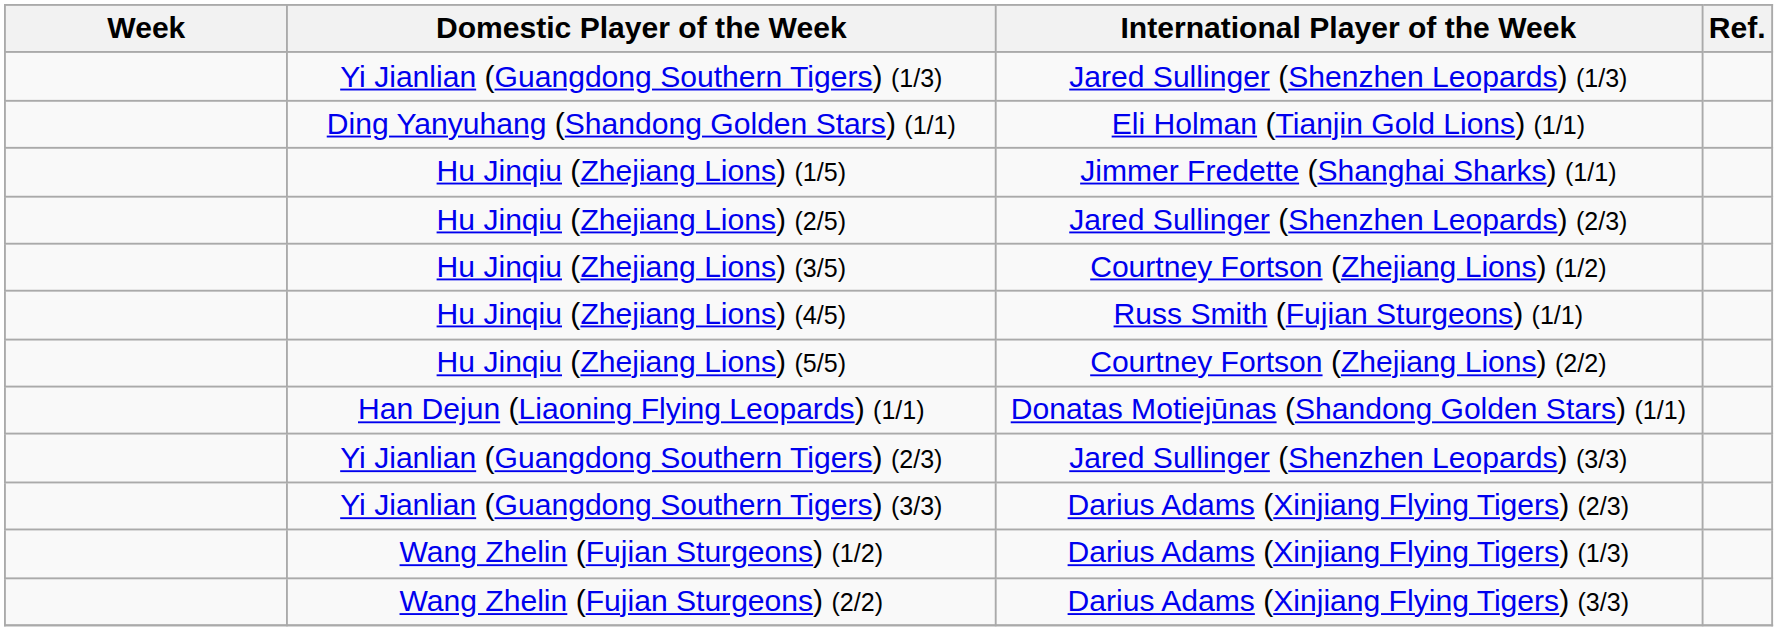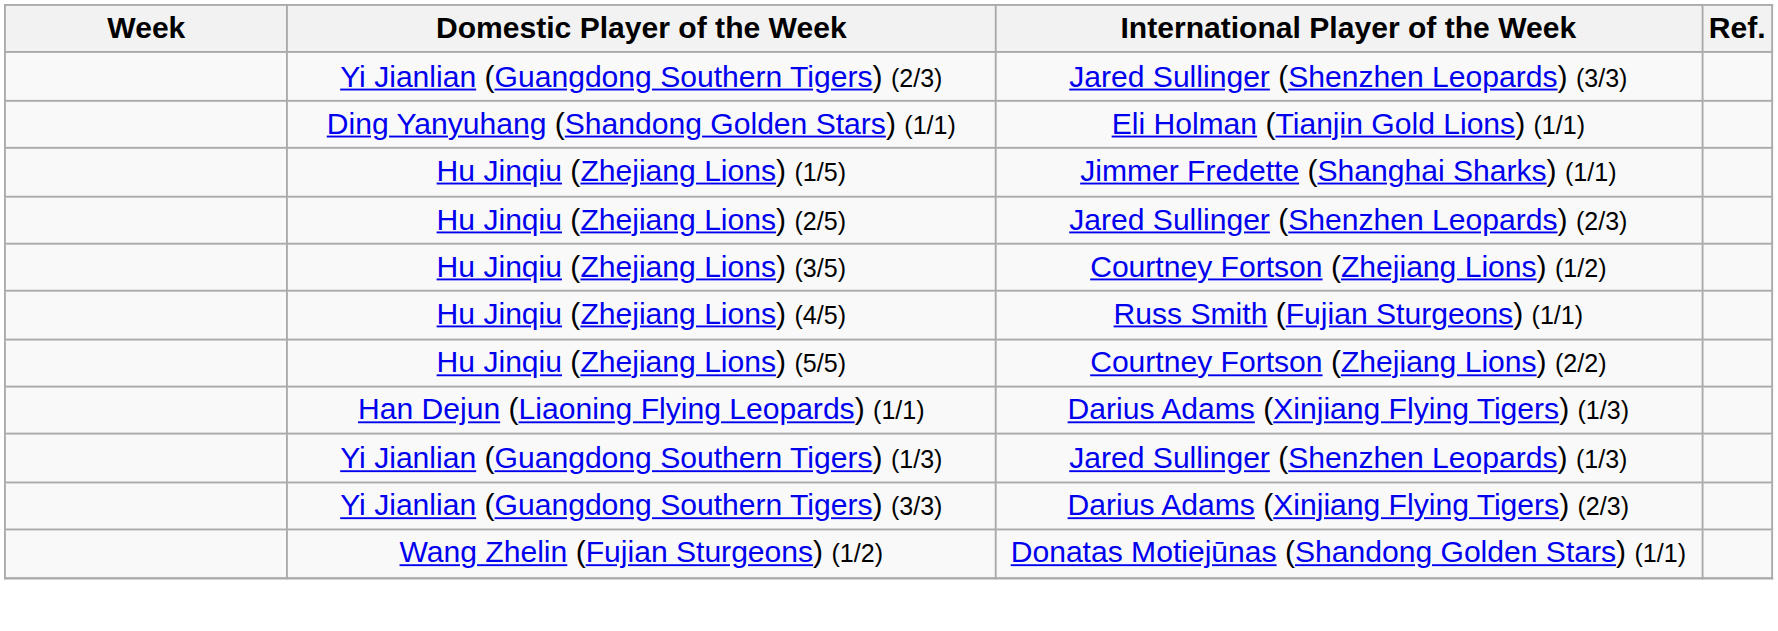 <table class="wikitable sortable" style="text-align:left">
 <tr>
 <th width=16%>Week</th>
 <th width=40%>Domestic Player of the Week</th>
 <th width=40%>International Player of the Week</th>
 <th class=unsortable>Ref.</th>
 </tr>
 <tr>
 <td align=center></td>
-<td align=center><a href='#'>Yi Jianlian</a> (<a href='#'>Guangdong Southern Tigers</a>) <small>(1/3)</small></td>
-<td align=center><a href='#'>Jared Sullinger</a> (<a href='#'>Shenzhen Leopards</a>) <small>(1/3)</small></td>
+<td align=center><a href='#'>Yi Jianlian</a> (<a href='#'>Guangdong Southern Tigers</a>) <small>(2/3)</small></td>
+<td align=center><a href='#'>Jared Sullinger</a> (<a href='#'>Shenzhen Leopards</a>) <small>(3/3)</small></td>
 <td align=center></td>
 </tr>
 <tr>
 <td align=center></td>
 <td align=center><a href='#'>Ding Yanyuhang</a> (<a href='#'>Shandong Golden Stars</a>) <small>(1/1)</small></td>
 <td align=center><a href='#'>Eli Holman</a> (<a href='#'>Tianjin Gold Lions</a>) <small>(1/1)</small></td>
 <td align=center></td>
 </tr>
 <tr>
 <td align=center></td>
 <td align=center><a href='#'>Hu Jinqiu</a> (<a href='#'>Zhejiang Lions</a>) <small>(1/5)</small></td>
 <td align=center><a href='#'>Jimmer Fredette</a> (<a href='#'>Shanghai Sharks</a>) <small>(1/1)</small></td>
 <td align=center></td>
 </tr>
 <tr>
 <td align=center></td>
 <td align=center><a href='#'>Hu Jinqiu</a> (<a href='#'>Zhejiang Lions</a>) <small>(2/5)</small></td>
 <td align=center><a href='#'>Jared Sullinger</a> (<a href='#'>Shenzhen Leopards</a>) <small>(2/3)</small></td>
 <td align=center></td>
 </tr>
 <tr>
 <td align=center></td>
 <td align=center><a href='#'>Hu Jinqiu</a> (<a href='#'>Zhejiang Lions</a>) <small>(3/5)</small></td>
 <td align=center><a href='#'>Courtney Fortson</a> (<a href='#'>Zhejiang Lions</a>) <small>(1/2)</small></td>
 <td align=center></td>
 </tr>
 <tr>
 <td align=center></td>
 <td align=center><a href='#'>Hu Jinqiu</a> (<a href='#'>Zhejiang Lions</a>) <small>(4/5)</small></td>
 <td align=center><a href='#'>Russ Smith</a> (<a href='#'>Fujian Sturgeons</a>) <small>(1/1)</small></td>
 <td align=center></td>
 </tr>
 <tr>
 <td align=center></td>
 <td align=center><a href='#'>Hu Jinqiu</a> (<a href='#'>Zhejiang Lions</a>) <small>(5/5)</small></td>
 <td align=center><a href='#'>Courtney Fortson</a> (<a href='#'>Zhejiang Lions</a>) <small>(2/2)</small></td>
 <td align=center></td>
 </tr>
 <tr>
 <td align=center></td>
 <td align=center><a href='#'>Han Dejun</a> (<a href='#'>Liaoning Flying Leopards</a>) <small>(1/1)</small></td>
-<td align=center><a href='#'>Donatas Motiejūnas</a> (<a href='#'>Shandong Golden Stars</a>) <small>(1/1)</small></td>
+<td align=center><a href='#'>Darius Adams</a> (<a href='#'>Xinjiang Flying Tigers</a>) <small>(1/3)</small></td>
 <td align=center></td>
 </tr>
 <tr>
 <td align=center></td>
-<td align=center><a href='#'>Yi Jianlian</a> (<a href='#'>Guangdong Southern Tigers</a>) <small>(2/3)</small></td>
-<td align=center><a href='#'>Jared Sullinger</a> (<a href='#'>Shenzhen Leopards</a>) <small>(3/3)</small></td>
+<td align=center><a href='#'>Yi Jianlian</a> (<a href='#'>Guangdong Southern Tigers</a>) <small>(1/3)</small></td>
+<td align=center><a href='#'>Jared Sullinger</a> (<a href='#'>Shenzhen Leopards</a>) <small>(1/3)</small></td>
 <td align=center></td>
 </tr>
 <tr>
 <td align=center></td>
 <td align=center><a href='#'>Yi Jianlian</a> (<a href='#'>Guangdong Southern Tigers</a>) <small>(3/3)</small></td>
 <td align=center><a href='#'>Darius Adams</a> (<a href='#'>Xinjiang Flying Tigers</a>) <small>(2/3)</small></td>
 <td align=center></td>
 </tr>
 <tr>
 <td align=center></td>
 <td align=center><a href='#'>Wang Zhelin</a> (<a href='#'>Fujian Sturgeons</a>) <small>(1/2)</small></td>
-<td align=center><a href='#'>Darius Adams</a> (<a href='#'>Xinjiang Flying Tigers</a>) <small>(1/3)</small></td>
-<td align=center></td>
-</tr>
-<tr>
-<td align=center></td>
-<td align=center><a href='#'>Wang Zhelin</a> (<a href='#'>Fujian Sturgeons</a>) <small>(2/2)</small></td>
-<td align=center><a href='#'>Darius Adams</a> (<a href='#'>Xinjiang Flying Tigers</a>) <small>(3/3)</small></td>
+<td align=center><a href='#'>Donatas Motiejūnas</a> (<a href='#'>Shandong Golden Stars</a>) <small>(1/1)</small></td>
 <td align=center></td>
 </tr>
 <tr>
 </tr>
 </table>
